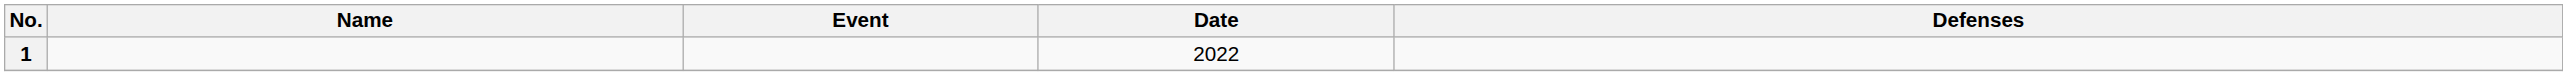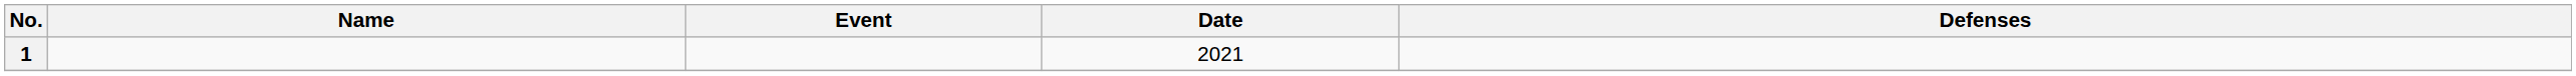 <table class="wikitable" width=100%>
 <tr>
 <th width=1%>No.</th>
 <th width=25%>Name</th>
 <th width=14%>Event</th>
 <th width=14%>Date</th>
 <th width=46%>Defenses</th>
 </tr>
 <tr>
 <th>1</th>
 <td align=left><br></td>
 <td align=center><em></em> <br></td>
-<td align=center> 2022</td>
+<td align=center> 2021</td>
 <td></td>
 </tr>
 <tr>
 </tr>
 </table>
